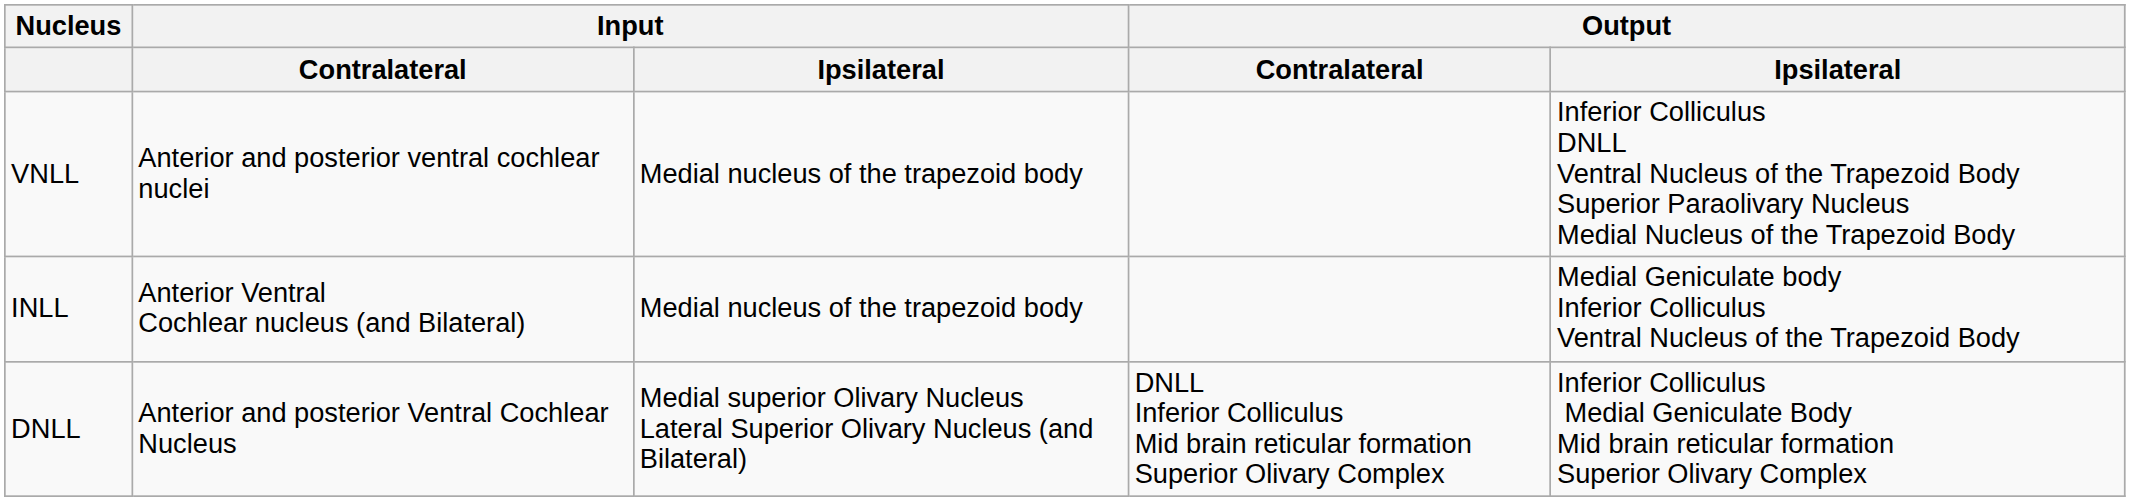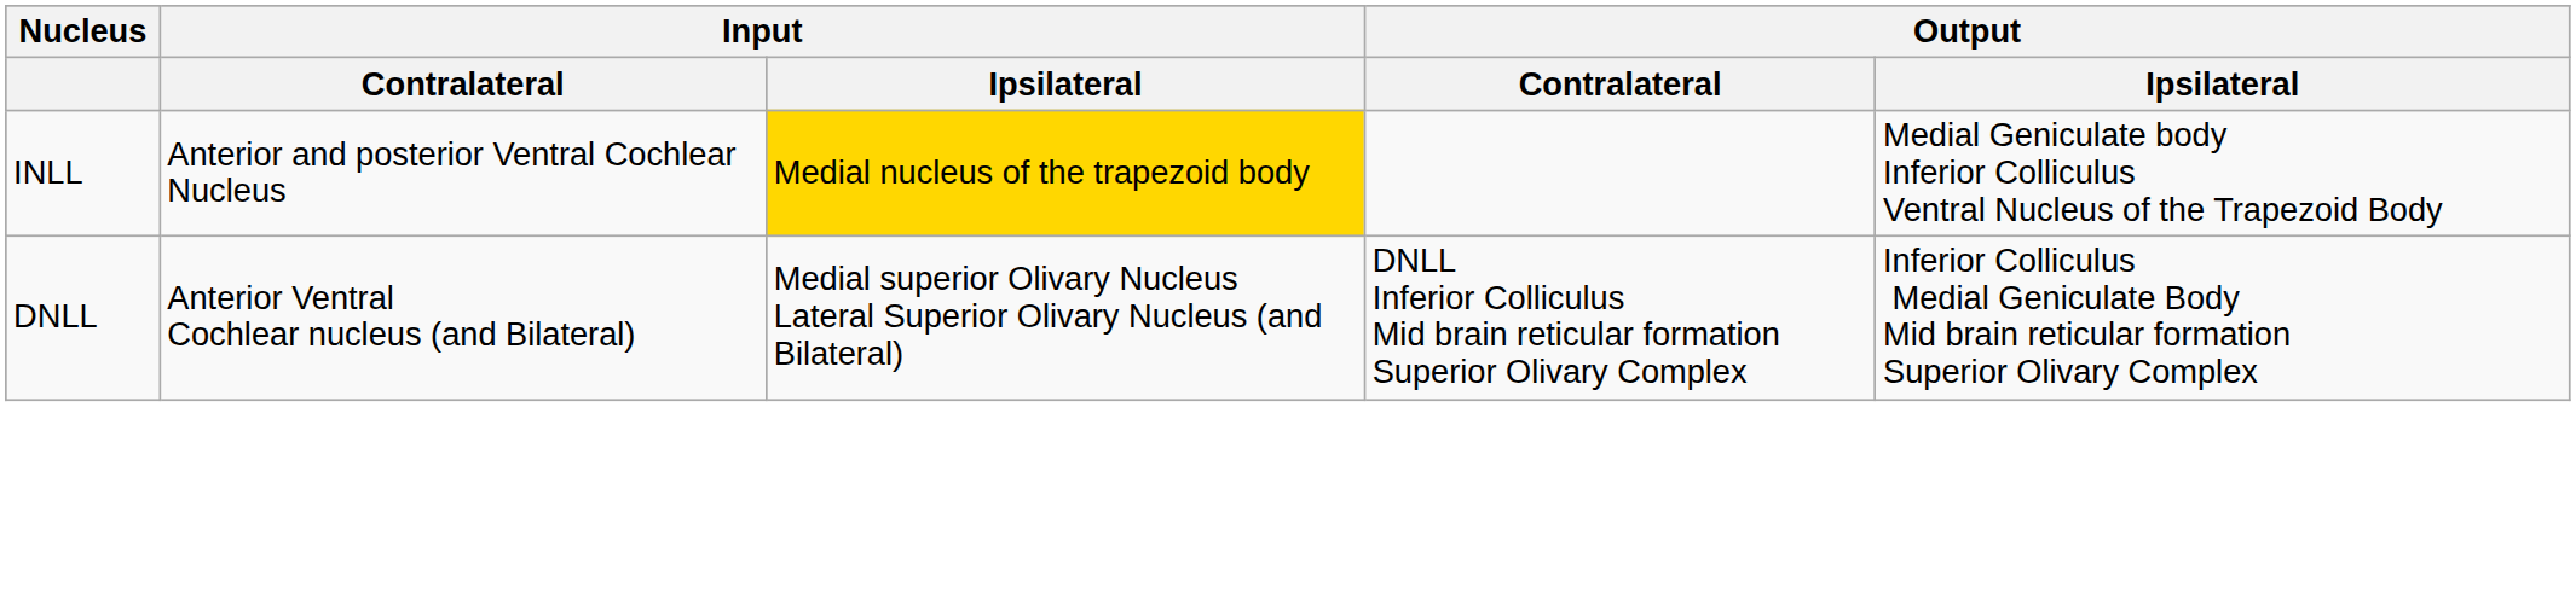 <table class="wikitable">
 <tr>
 <th>Nucleus</th>
 <th colspan="2" style="width:47%">Input</th>
 <th colspan="2" style="width:47%">Output</th>
 </tr>
 <tr>
 <th> </th>
 <th>Contralateral</th>
 <th>Ipsilateral</th>
 <th>Contralateral</th>
 <th>Ipsilateral</th>
 </tr>
 <tr>
-<td>VNLL</td>
-<td>Anterior and posterior ventral cochlear nuclei</td>
-<td>Medial nucleus of the trapezoid body</td>
-<td> </td>
-<td>Inferior Colliculus<br>DNLL<br>Ventral Nucleus of the Trapezoid Body<br>Superior Paraolivary Nucleus<br>Medial Nucleus of the Trapezoid Body</td>
-</tr>
-<tr>
 <td>INLL</td>
-<td>Anterior Ventral <br>Cochlear nucleus (and Bilateral)</td>
-<td>Medial nucleus of the trapezoid body</td>
+<td>Anterior and posterior Ventral Cochlear Nucleus</td>
+<td style="background: gold;">Medial nucleus of the trapezoid body</td>
 <td> </td>
 <td>Medial Geniculate body<br>Inferior Colliculus<br>Ventral Nucleus of the Trapezoid Body</td>
 </tr>
 <tr>
 <td>DNLL</td>
-<td>Anterior and posterior Ventral Cochlear Nucleus</td>
+<td>Anterior Ventral <br>Cochlear nucleus (and Bilateral)</td>
 <td>Medial superior Olivary Nucleus <br>Lateral Superior Olivary Nucleus (and Bilateral)</td>
 <td>DNLL<br>Inferior Colliculus <br>Mid brain reticular formation <br>Superior Olivary Complex</td>
 <td>Inferior Colliculus<br> Medial Geniculate Body <br>Mid brain reticular formation <br>Superior Olivary Complex</td>
 </tr>
 </table>
